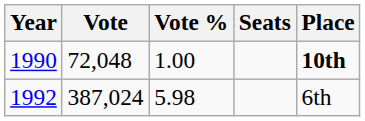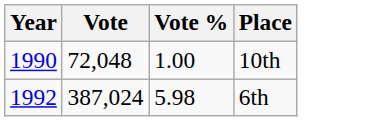 <table class="wikitable">
 <tr>
 <th>Year</th>
 <th>Vote</th>
 <th>Vote %</th>
-<th>Seats</th>
 <th>Place</th>
 </tr>
 <tr>
 <td><a href='#'>1990</a></td>
 <td>72,048</td>
 <td>1.00</td>
-<td></td>
-<td><strong>10th</strong></td>
+<td>10th</td>
 </tr>
 <tr>
 <td><a href='#'>1992</a></td>
 <td>387,024</td>
 <td>5.98</td>
-<td></td>
 <td>6th</td>
 </tr>
 </table>
